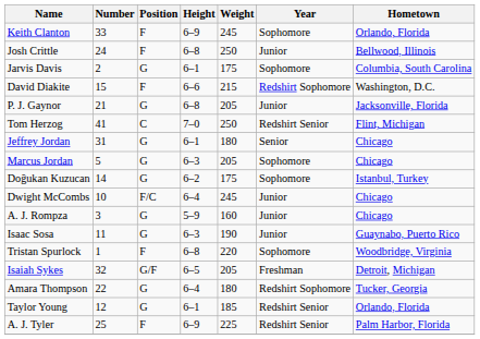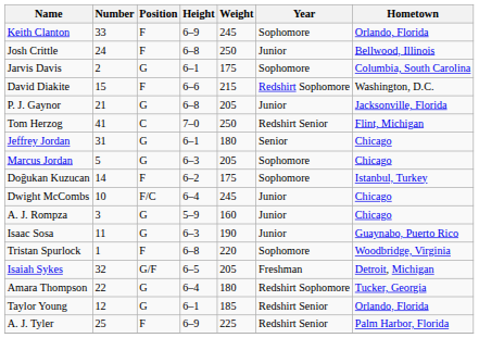 <table class="wikitable sortable" style="font-size: 95%;">
 <tr>
 <th>Name</th>
 <th>Number</th>
 <th>Position</th>
 <th>Height</th>
 <th>Weight</th>
 <th>Year</th>
 <th>Hometown</th>
 </tr>
 <tr>
 <td><a href='#'>Keith Clanton</a></td>
 <td>33</td>
 <td>F</td>
 <td>6–9</td>
 <td>245</td>
 <td>Sophomore</td>
 <td><a href='#'>Orlando, Florida</a></td>
 </tr>
 <tr>
 <td>Josh Crittle</td>
 <td>24</td>
 <td>F</td>
 <td>6–8</td>
 <td>250</td>
 <td>Junior</td>
 <td><a href='#'>Bellwood, Illinois</a></td>
 </tr>
 <tr>
 <td>Jarvis Davis</td>
 <td>2</td>
 <td>G</td>
 <td>6–1</td>
 <td>175</td>
 <td>Sophomore</td>
 <td><a href='#'>Columbia, South Carolina</a></td>
 </tr>
 <tr>
 <td>David Diakite</td>
 <td>15</td>
 <td>F</td>
 <td>6–6</td>
 <td>215</td>
 <td><a href='#'>Redshirt</a> Sophomore</td>
 <td>Washington, D.C.</td>
 </tr>
 <tr>
 <td>P. J. Gaynor</td>
 <td>21</td>
 <td>G</td>
 <td>6–8</td>
 <td>205</td>
 <td>Junior</td>
 <td><a href='#'>Jacksonville, Florida</a></td>
 </tr>
 <tr>
 <td>Tom Herzog</td>
 <td>41</td>
 <td>C</td>
 <td>7–0</td>
 <td>250</td>
 <td>Redshirt Senior</td>
 <td><a href='#'>Flint, Michigan</a></td>
 </tr>
 <tr>
 <td><a href='#'>Jeffrey Jordan</a></td>
 <td>31</td>
 <td>G</td>
 <td>6–1</td>
 <td>180</td>
 <td>Senior</td>
 <td><a href='#'>Chicago</a></td>
 </tr>
 <tr>
 <td><a href='#'>Marcus Jordan</a></td>
 <td>5</td>
 <td>G</td>
 <td>6–3</td>
 <td>205</td>
 <td>Sophomore</td>
 <td><a href='#'>Chicago</a></td>
 </tr>
 <tr>
 <td>Doğukan Kuzucan</td>
 <td>14</td>
-<td>G</td>
+<td>F</td>
 <td>6–2</td>
 <td>175</td>
 <td>Sophomore</td>
 <td><a href='#'>Istanbul, Turkey</a></td>
 </tr>
 <tr>
 <td>Dwight McCombs</td>
 <td>10</td>
 <td>F/C</td>
 <td>6–4</td>
 <td>245</td>
 <td>Junior</td>
 <td><a href='#'>Chicago</a></td>
 </tr>
 <tr>
 <td>A. J. Rompza</td>
 <td>3</td>
 <td>G</td>
 <td>5–9</td>
 <td>160</td>
 <td>Junior</td>
 <td><a href='#'>Chicago</a></td>
 </tr>
 <tr>
 <td>Isaac Sosa</td>
 <td>11</td>
 <td>G</td>
 <td>6–3</td>
 <td>190</td>
 <td>Junior</td>
 <td><a href='#'>Guaynabo, Puerto Rico</a></td>
 </tr>
 <tr>
 <td>Tristan Spurlock</td>
 <td>1</td>
 <td>F</td>
 <td>6–8</td>
 <td>220</td>
 <td>Sophomore</td>
 <td><a href='#'>Woodbridge, Virginia</a></td>
 </tr>
 <tr>
 <td><a href='#'>Isaiah Sykes</a></td>
 <td>32</td>
 <td>G/F</td>
 <td>6–5</td>
 <td>205</td>
 <td>Freshman</td>
 <td><a href='#'>Detroit</a>, <a href='#'>Michigan</a></td>
 </tr>
 <tr>
 <td>Amara Thompson</td>
 <td>22</td>
 <td>G</td>
 <td>6–4</td>
 <td>180</td>
 <td>Redshirt Sophomore</td>
 <td><a href='#'>Tucker, Georgia</a></td>
 </tr>
 <tr>
 <td>Taylor Young</td>
 <td>12</td>
 <td>G</td>
 <td>6–1</td>
 <td>185</td>
 <td>Redshirt Senior</td>
 <td><a href='#'>Orlando, Florida</a></td>
 </tr>
 <tr>
 <td>A. J. Tyler</td>
 <td>25</td>
 <td>F</td>
 <td>6–9</td>
 <td>225</td>
 <td>Redshirt Senior</td>
 <td><a href='#'>Palm Harbor, Florida</a></td>
 </tr>
 <tr>
 </tr>
 </table>
